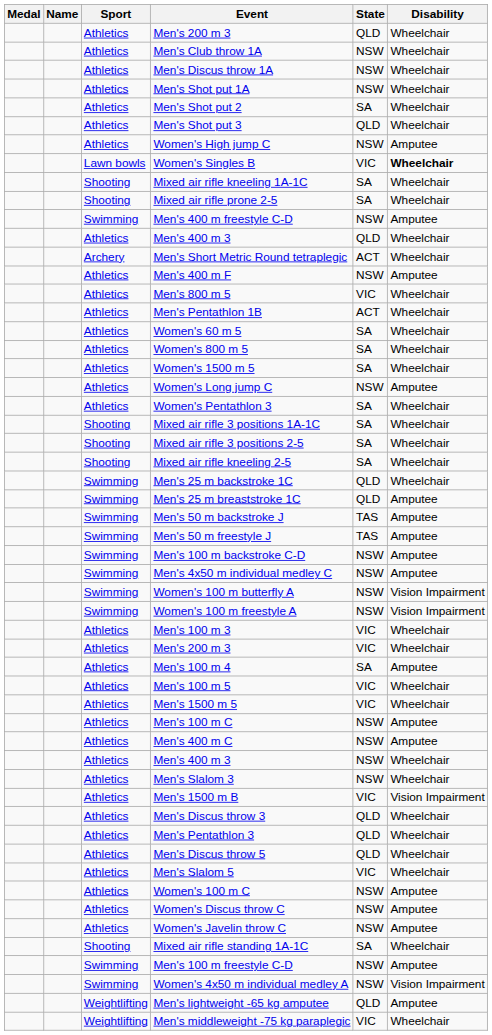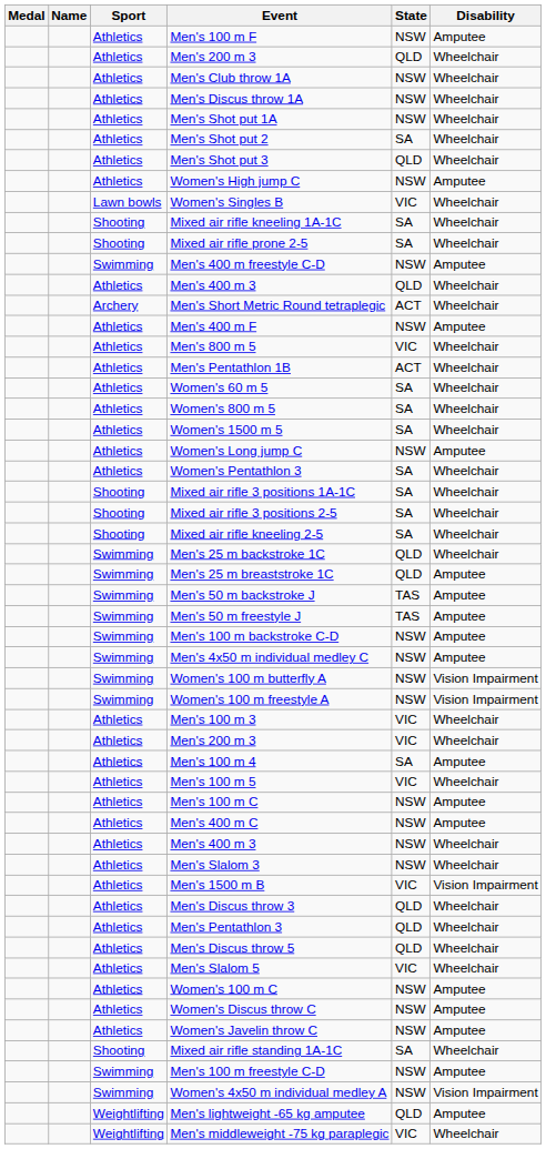 <table class="wikitable sortable" style="font-size:90%">
 <tr>
 <th>Medal</th>
 <th>Name</th>
 <th>Sport</th>
 <th>Event</th>
 <th>State</th>
 <th>Disability</th>
+</tr>
+<tr>
+<td></td>
+<td></td>
+<td><a href='#'>Athletics</a></td>
+<td><a href='#'>Men's 100 m F</a></td>
+<td>NSW</td>
+<td>Amputee</td>
 </tr>
 <tr>
 <td></td>
 <td></td>
 <td><a href='#'>Athletics</a></td>
 <td><a href='#'>Men's 200 m 3</a></td>
 <td>QLD</td>
 <td>Wheelchair</td>
 </tr>
 <tr>
 <td></td>
 <td></td>
 <td><a href='#'>Athletics</a></td>
 <td><a href='#'>Men's Club throw 1A</a></td>
 <td>NSW</td>
 <td>Wheelchair</td>
 </tr>
 <tr>
 <td></td>
 <td></td>
 <td><a href='#'>Athletics</a></td>
 <td><a href='#'>Men's Discus throw 1A</a></td>
 <td>NSW</td>
 <td>Wheelchair</td>
 </tr>
 <tr>
 <td></td>
 <td></td>
 <td><a href='#'>Athletics</a></td>
 <td><a href='#'>Men's Shot put 1A</a></td>
 <td>NSW</td>
 <td>Wheelchair</td>
 </tr>
 <tr>
 <td></td>
 <td></td>
 <td><a href='#'>Athletics</a></td>
 <td><a href='#'>Men's Shot put 2</a></td>
 <td>SA</td>
 <td>Wheelchair</td>
 </tr>
 <tr>
 <td></td>
 <td></td>
 <td><a href='#'>Athletics</a></td>
 <td><a href='#'>Men's Shot put 3</a></td>
 <td>QLD</td>
 <td>Wheelchair</td>
 </tr>
 <tr>
 <td></td>
 <td></td>
 <td><a href='#'>Athletics</a></td>
 <td><a href='#'>Women's High jump C</a></td>
 <td>NSW</td>
 <td>Amputee</td>
 </tr>
 <tr>
 <td></td>
 <td></td>
 <td><a href='#'>Lawn bowls</a></td>
 <td><a href='#'>Women's Singles B</a></td>
 <td>VIC</td>
-<td><strong>Wheelchair</strong></td>
+<td>Wheelchair</td>
 </tr>
 <tr>
 <td></td>
 <td></td>
 <td><a href='#'>Shooting</a></td>
 <td><a href='#'>Mixed air rifle kneeling 1A-1C</a></td>
 <td>SA</td>
 <td>Wheelchair</td>
 </tr>
 <tr>
 <td></td>
 <td></td>
 <td><a href='#'>Shooting</a></td>
 <td><a href='#'>Mixed air rifle prone 2-5</a></td>
 <td>SA</td>
 <td>Wheelchair</td>
 </tr>
 <tr>
 <td></td>
 <td></td>
 <td><a href='#'>Swimming</a></td>
 <td><a href='#'>Men's 400 m freestyle C-D</a></td>
 <td>NSW</td>
 <td>Amputee</td>
 </tr>
 <tr>
 <td></td>
 <td></td>
 <td><a href='#'>Athletics</a></td>
 <td><a href='#'>Men's 400 m 3</a></td>
 <td>QLD</td>
 <td>Wheelchair</td>
 </tr>
 <tr>
 <td></td>
 <td></td>
 <td><a href='#'>Archery</a></td>
 <td><a href='#'>Men's Short Metric Round tetraplegic</a></td>
 <td>ACT</td>
 <td>Wheelchair</td>
 </tr>
 <tr>
 <td></td>
 <td></td>
 <td><a href='#'>Athletics</a></td>
 <td><a href='#'>Men's 400 m F</a></td>
 <td>NSW</td>
 <td>Amputee</td>
 </tr>
 <tr>
 <td></td>
 <td></td>
 <td><a href='#'>Athletics</a></td>
 <td><a href='#'>Men's 800 m 5</a></td>
 <td>VIC</td>
 <td>Wheelchair</td>
 </tr>
 <tr>
 <td></td>
 <td></td>
 <td><a href='#'>Athletics</a></td>
 <td><a href='#'>Men's Pentathlon 1B</a></td>
 <td>ACT</td>
 <td>Wheelchair</td>
 </tr>
 <tr>
 <td></td>
 <td></td>
 <td><a href='#'>Athletics</a></td>
 <td><a href='#'>Women's 60 m 5</a></td>
 <td>SA</td>
 <td>Wheelchair</td>
 </tr>
 <tr>
 <td></td>
 <td></td>
 <td><a href='#'>Athletics</a></td>
 <td><a href='#'>Women's 800 m 5</a></td>
 <td>SA</td>
 <td>Wheelchair</td>
 </tr>
 <tr>
 <td></td>
 <td></td>
 <td><a href='#'>Athletics</a></td>
 <td><a href='#'>Women's 1500 m 5</a></td>
 <td>SA</td>
 <td>Wheelchair</td>
 </tr>
 <tr>
 <td></td>
 <td></td>
 <td><a href='#'>Athletics</a></td>
 <td><a href='#'>Women's Long jump C</a></td>
 <td>NSW</td>
 <td>Amputee</td>
 </tr>
 <tr>
 <td></td>
 <td></td>
 <td><a href='#'>Athletics</a></td>
 <td><a href='#'>Women's Pentathlon 3</a></td>
 <td>SA</td>
 <td>Wheelchair</td>
 </tr>
 <tr>
 <td></td>
 <td></td>
 <td><a href='#'>Shooting</a></td>
 <td><a href='#'>Mixed air rifle 3 positions 1A-1C</a></td>
 <td>SA</td>
 <td>Wheelchair</td>
 </tr>
 <tr>
 <td></td>
 <td></td>
 <td><a href='#'>Shooting</a></td>
 <td><a href='#'>Mixed air rifle 3 positions 2-5</a></td>
 <td>SA</td>
 <td>Wheelchair</td>
 </tr>
 <tr>
 <td></td>
 <td></td>
 <td><a href='#'>Shooting</a></td>
 <td><a href='#'>Mixed air rifle kneeling 2-5</a></td>
 <td>SA</td>
 <td>Wheelchair</td>
 </tr>
 <tr>
 <td></td>
 <td></td>
 <td><a href='#'>Swimming</a></td>
 <td><a href='#'>Men's 25 m backstroke 1C</a></td>
 <td>QLD</td>
 <td>Wheelchair</td>
 </tr>
 <tr>
 <td></td>
 <td></td>
 <td><a href='#'>Swimming</a></td>
 <td><a href='#'>Men's 25 m breaststroke 1C</a></td>
 <td>QLD</td>
 <td>Amputee</td>
 </tr>
 <tr>
 <td></td>
 <td></td>
 <td><a href='#'>Swimming</a></td>
 <td><a href='#'>Men's 50 m backstroke J</a></td>
 <td>TAS</td>
 <td>Amputee</td>
 </tr>
 <tr>
 <td></td>
 <td></td>
 <td><a href='#'>Swimming</a></td>
 <td><a href='#'>Men's 50 m freestyle J</a></td>
 <td>TAS</td>
 <td>Amputee</td>
 </tr>
 <tr>
 <td></td>
 <td></td>
 <td><a href='#'>Swimming</a></td>
 <td><a href='#'>Men's 100 m backstroke C-D</a></td>
 <td>NSW</td>
 <td>Amputee</td>
 </tr>
 <tr>
 <td></td>
 <td></td>
 <td><a href='#'>Swimming</a></td>
 <td><a href='#'>Men's 4x50 m individual medley C</a></td>
 <td>NSW</td>
 <td>Amputee</td>
 </tr>
 <tr>
 <td></td>
 <td></td>
 <td><a href='#'>Swimming</a></td>
 <td><a href='#'>Women's 100 m butterfly A</a></td>
 <td>NSW</td>
 <td>Vision Impairment</td>
 </tr>
 <tr>
 <td></td>
 <td></td>
 <td><a href='#'>Swimming</a></td>
 <td><a href='#'>Women's 100 m freestyle A</a></td>
 <td>NSW</td>
 <td>Vision Impairment</td>
 </tr>
 <tr>
 <td></td>
 <td></td>
 <td><a href='#'>Athletics</a></td>
 <td><a href='#'>Men's 100 m 3</a></td>
 <td>VIC</td>
 <td>Wheelchair</td>
 </tr>
 <tr>
 <td></td>
 <td></td>
 <td><a href='#'>Athletics</a></td>
 <td><a href='#'>Men's 200 m 3</a></td>
 <td>VIC</td>
 <td>Wheelchair</td>
 </tr>
 <tr>
 <td></td>
 <td></td>
 <td><a href='#'>Athletics</a></td>
 <td><a href='#'>Men's 100 m 4</a></td>
 <td>SA</td>
 <td>Amputee</td>
 </tr>
 <tr>
 <td></td>
 <td></td>
 <td><a href='#'>Athletics</a></td>
 <td><a href='#'>Men's 100 m 5</a></td>
 <td>VIC</td>
 <td>Wheelchair</td>
 </tr>
 <tr>
 <td></td>
 <td></td>
 <td><a href='#'>Athletics</a></td>
-<td><a href='#'>Men's 1500 m 5</a></td>
-<td>VIC</td>
-<td>Wheelchair</td>
-</tr>
-<tr>
-<td></td>
-<td></td>
-<td><a href='#'>Athletics</a></td>
 <td><a href='#'>Men's 100 m C</a></td>
 <td>NSW</td>
 <td>Amputee</td>
 </tr>
 <tr>
 <td></td>
 <td></td>
 <td><a href='#'>Athletics</a></td>
 <td><a href='#'>Men's 400 m C</a></td>
 <td>NSW</td>
 <td>Amputee</td>
 </tr>
 <tr>
 <td></td>
 <td></td>
 <td><a href='#'>Athletics</a></td>
 <td><a href='#'>Men's 400 m 3</a></td>
 <td>NSW</td>
 <td>Wheelchair</td>
 </tr>
 <tr>
 <td></td>
 <td></td>
 <td><a href='#'>Athletics</a></td>
 <td><a href='#'>Men's Slalom 3</a></td>
 <td>NSW</td>
 <td>Wheelchair</td>
 </tr>
 <tr>
 <td></td>
 <td></td>
 <td><a href='#'>Athletics</a></td>
 <td><a href='#'>Men's 1500 m B</a></td>
 <td>VIC</td>
 <td>Vision Impairment</td>
 </tr>
 <tr>
 <td></td>
 <td></td>
 <td><a href='#'>Athletics</a></td>
 <td><a href='#'>Men's Discus throw 3</a></td>
 <td>QLD</td>
 <td>Wheelchair</td>
 </tr>
 <tr>
 <td></td>
 <td></td>
 <td><a href='#'>Athletics</a></td>
 <td><a href='#'>Men's Pentathlon 3</a></td>
 <td>QLD</td>
 <td>Wheelchair</td>
 </tr>
 <tr>
 <td></td>
 <td></td>
 <td><a href='#'>Athletics</a></td>
 <td><a href='#'>Men's Discus throw 5</a></td>
 <td>QLD</td>
 <td>Wheelchair</td>
 </tr>
 <tr>
 <td></td>
 <td></td>
 <td><a href='#'>Athletics</a></td>
 <td><a href='#'>Men's Slalom 5</a></td>
 <td>VIC</td>
 <td>Wheelchair</td>
 </tr>
 <tr>
 <td></td>
 <td></td>
 <td><a href='#'>Athletics</a></td>
 <td><a href='#'>Women's 100 m C</a></td>
 <td>NSW</td>
 <td>Amputee</td>
 </tr>
 <tr>
 <td></td>
 <td></td>
 <td><a href='#'>Athletics</a></td>
 <td><a href='#'>Women's Discus throw C</a></td>
 <td>NSW</td>
 <td>Amputee</td>
 </tr>
 <tr>
 <td></td>
 <td></td>
 <td><a href='#'>Athletics</a></td>
 <td><a href='#'>Women's Javelin throw C</a></td>
 <td>NSW</td>
 <td>Amputee</td>
 </tr>
 <tr>
 <td></td>
 <td></td>
 <td><a href='#'>Shooting</a></td>
 <td><a href='#'>Mixed air rifle standing 1A-1C</a></td>
 <td>SA</td>
 <td>Wheelchair</td>
 </tr>
 <tr>
 <td></td>
 <td></td>
 <td><a href='#'>Swimming</a></td>
 <td><a href='#'>Men's 100 m freestyle C-D</a></td>
 <td>NSW</td>
 <td>Amputee</td>
 </tr>
 <tr>
 <td></td>
 <td></td>
 <td><a href='#'>Swimming</a></td>
 <td><a href='#'>Women's 4x50 m individual medley A</a></td>
 <td>NSW</td>
 <td>Vision Impairment</td>
 </tr>
 <tr>
 <td></td>
 <td></td>
 <td><a href='#'>Weightlifting</a></td>
 <td><a href='#'>Men's lightweight -65 kg amputee</a></td>
 <td>QLD</td>
 <td>Amputee</td>
 </tr>
 <tr>
 <td></td>
 <td></td>
 <td><a href='#'>Weightlifting</a></td>
 <td><a href='#'>Men's middleweight -75 kg paraplegic</a></td>
 <td>VIC</td>
 <td>Wheelchair</td>
 </tr>
 </table>
